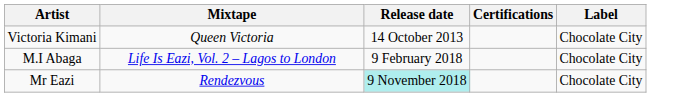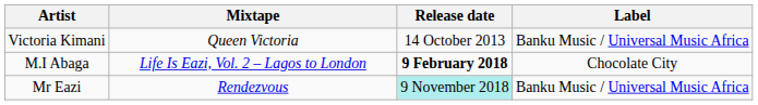 <table class="wikitable plainrowheaders" style="text-align:center;" border="1">
 <tr>
 <th>Artist</th>
 <th width="300">Mixtape</th>
 <th>Release date</th>
-<th>Certifications</th>
 <th>Label</th>
 </tr>
 <tr>
 <td>Victoria Kimani</td>
 <td><em>Queen Victoria</em></td>
 <td>14 October 2013</td>
-<td></td>
-<td>Chocolate City</td>
+<td>Banku Music / <a href='#'>Universal Music Africa</a></td>
 </tr>
 <tr>
 <td>M.I Abaga</td>
 <td><em><a href='#'>Life Is Eazi, Vol. 2 – Lagos to London</a></em></td>
-<td>9 February 2018</td>
-<td></td>
+<td><strong>9 February 2018</strong></td>
 <td>Chocolate City</td>
 </tr>
 <tr>
 <td>Mr Eazi</td>
 <td><em><a href='#'>Rendezvous</a></em></td>
 <td style="background: paleturquoise;">9 November 2018</td>
-<td></td>
-<td>Chocolate City</td>
+<td>Banku Music / <a href='#'>Universal Music Africa</a></td>
 </tr>
 </table>
